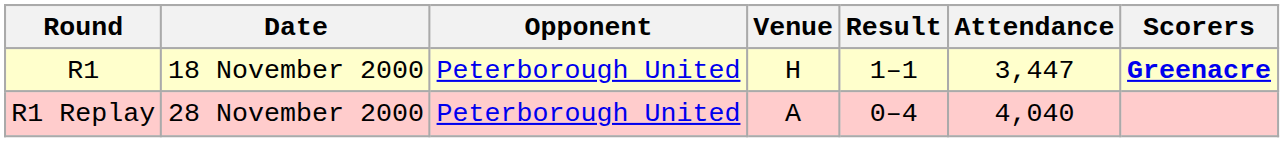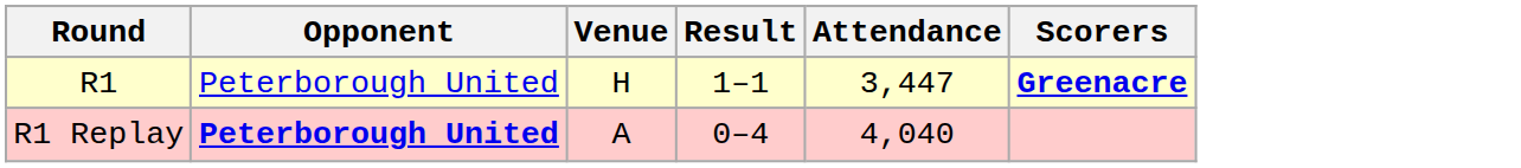 <table class= "wikitable " style="font-size:100%; text-align:center">
 <tr>
 <th>Round</th>
-<th>Date</th>
 <th>Opponent</th>
 <th>Venue</th>
 <th>Result</th>
 <th>Attendance</th>
 <th>Scorers</th>
 </tr>
 <tr style="background: #FFFFCC;">
 <td>R1</td>
-<td>18 November 2000</td>
 <td><a href='#'>Peterborough United</a></td>
 <td>H</td>
 <td>1–1</td>
 <td>3,447</td>
 <td><strong><a href='#'>Greenacre</a></strong></td>
 </tr>
 <tr style="background: #FFCCCC;">
 <td>R1 Replay</td>
-<td>28 November 2000</td>
-<td><a href='#'>Peterborough United</a></td>
+<td><strong><a href='#'>Peterborough United</a></strong></td>
 <td>A</td>
 <td>0–4</td>
 <td>4,040</td>
 <td></td>
 </tr>
 </table>
